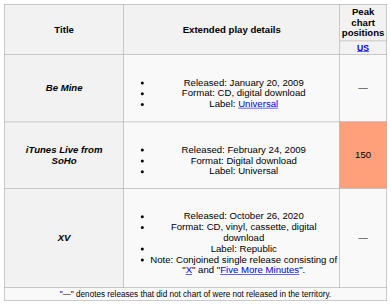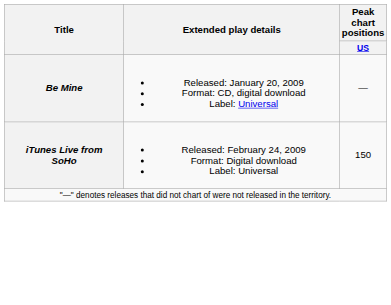 <table class="wikitable plainrowheaders" style="text-align:center;" border="1">
 <tr>
 <th scope="col" rowspan="2" style="width:12em;">Title</th>
 <th scope="col" rowspan="2" style="width:22em;">Extended play details</th>
 <th scope="col" colspan="1">Peak<br>chart<br>positions</th>
 </tr>
 <tr>
 <th scope="col" style="width:2.3em;font-size:90%;"><a href='#'>US</a><br></th>
 </tr>
 <tr>
 <th scope="row"><em>Be Mine</em></th>
 <td><br><ul><li>Released: January 20, 2009</li><li>Format: CD, digital download</li><li>Label: <a href='#'>Universal</a></li></ul></td>
 <td>—</td>
 </tr>
 <tr>
 <th scope="row"><em>iTunes Live from<br>SoHo</em></th>
 <td><br><ul><li>Released: February 24, 2009</li><li>Format: Digital download</li><li>Label: Universal</li></ul></td>
-<td style="background: lightsalmon;">150</td>
-</tr>
-<tr>
-<th scope="row"><em>XV</em></th>
-<td><br><ul><li>Released: October 26, 2020</li><li>Format: CD, vinyl, cassette, digital download</li><li>Label: Republic</li><li>Note: Conjoined single release consisting of "<a href='#'>X</a>" and "<a href='#'>Five More Minutes</a>".</li></ul></td>
-<td>—</td>
+<td>150</td>
 </tr>
 <tr>
 <td colspan="3" style="font-size:85%">"—" denotes releases that did not chart of were not released in the territory.</td>
 </tr>
 </table>
